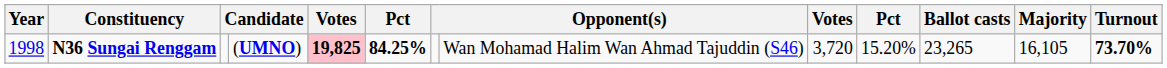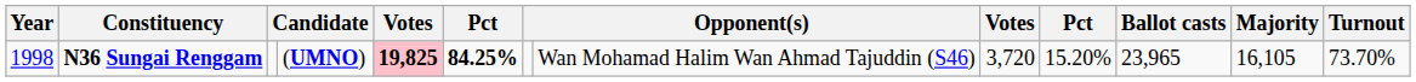 <table class="wikitable" style="margin:0.5em ; font-size:95%">
 <tr>
 <th>Year</th>
 <th>Constituency</th>
 <th colspan=2>Candidate</th>
 <th>Votes</th>
 <th>Pct</th>
 <th colspan=2>Opponent(s)</th>
 <th>Votes</th>
 <th>Pct</th>
 <th>Ballot casts</th>
 <th>Majority</th>
 <th>Turnout</th>
 </tr>
 <tr>
 <td><a href='#'>1998</a></td>
 <td><strong>N36 <a href='#'>Sungai Renggam</a></strong></td>
 <td></td>
 <td> (<a href='#'><strong>UMNO</strong></a>)</td>
 <td align=right style="background: pink;"><strong>19,825</strong></td>
 <td><strong>84.25%</strong></td>
 <td></td>
 <td>Wan Mohamad Halim Wan Ahmad Tajuddin (<a href='#'>S46</a>)</td>
 <td align=right>3,720</td>
 <td>15.20%</td>
-<td>23,265</td>
+<td>23,965</td>
 <td>16,105</td>
-<td><strong>73.70%</strong></td>
+<td>73.70%</td>
 </tr>
 </table>
